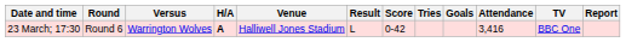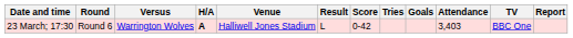 <table class="wikitable" style="font-size:85%;">
 <tr>
 <th>Date and time</th>
 <th>Round</th>
 <th>Versus</th>
 <th>H/A</th>
 <th>Venue</th>
 <th>Result</th>
 <th>Score</th>
 <th>Tries</th>
 <th>Goals</th>
 <th>Attendance</th>
 <th>TV</th>
 <th>Report</th>
 </tr>
 <tr style="background:#ffdddd;">
 <td>23 March; 17:30</td>
 <td>Round 6</td>
 <td> <a href='#'>Warrington Wolves</a></td>
 <td><strong>A</strong></td>
 <td><a href='#'>Halliwell Jones Stadium</a></td>
 <td>L</td>
 <td>0-42</td>
 <td></td>
 <td></td>
-<td>3,416</td>
+<td>3,403</td>
 <td><a href='#'>BBC One</a></td>
 <td></td>
 </tr>
 </table>
